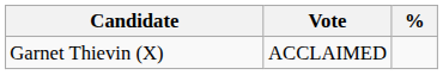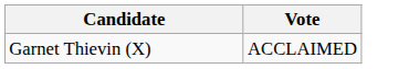 <table class="wikitable">
 <tr>
 <th bgcolor="#DDDDFF" width="200px">Candidate</th>
 <th bgcolor="#DDDDFF" width="50px">Vote</th>
-<th bgcolor="#DDDDFF" width="30px">%</th>
 </tr>
 <tr>
 <td>Garnet Thievin (X)</td>
 <td>ACCLAIMED</td>
-<td></td>
 </tr>
 </table>
